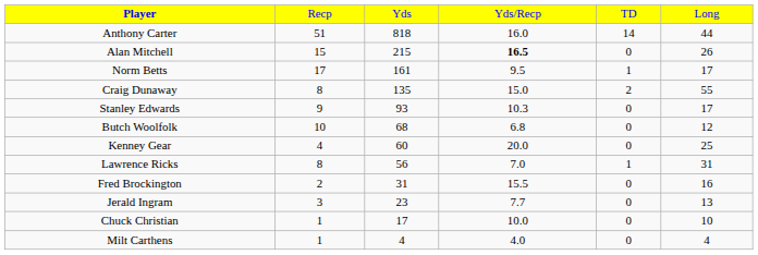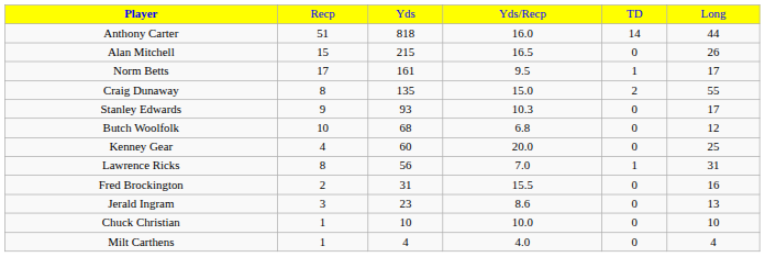 <table class="wikitable" width="80%">
 <tr align="center"  style="background:yellow;color:blue;">
 <td><strong>Player</strong></td>
 <td>Recp</td>
 <td>Yds</td>
 <td>Yds/Recp</td>
 <td>TD</td>
 <td>Long</td>
 </tr>
 <tr align="center" bgcolor="">
 <td>Anthony Carter</td>
 <td>51</td>
 <td>818</td>
 <td>16.0</td>
 <td>14</td>
 <td>44</td>
 </tr>
 <tr align="center" bgcolor="">
 <td>Alan Mitchell</td>
 <td>15</td>
 <td>215</td>
-<td><strong>16.5</strong></td>
+<td>16.5</td>
 <td>0</td>
 <td>26</td>
 </tr>
 <tr align="center" bgcolor="">
 <td>Norm Betts</td>
 <td>17</td>
 <td>161</td>
 <td>9.5</td>
 <td>1</td>
 <td>17</td>
 </tr>
 <tr align="center" bgcolor="">
 <td>Craig Dunaway</td>
 <td>8</td>
 <td>135</td>
 <td>15.0</td>
 <td>2</td>
 <td>55</td>
 </tr>
 <tr align="center" bgcolor="">
 <td>Stanley Edwards</td>
 <td>9</td>
 <td>93</td>
 <td>10.3</td>
 <td>0</td>
 <td>17</td>
 </tr>
 <tr align="center" bgcolor="">
 <td>Butch Woolfolk</td>
 <td>10</td>
 <td>68</td>
 <td>6.8</td>
 <td>0</td>
 <td>12</td>
 </tr>
 <tr align="center" bgcolor="">
 <td>Kenney Gear</td>
 <td>4</td>
 <td>60</td>
 <td>20.0</td>
 <td>0</td>
 <td>25</td>
 </tr>
 <tr align="center" bgcolor="">
 <td>Lawrence Ricks</td>
 <td>8</td>
 <td>56</td>
 <td>7.0</td>
 <td>1</td>
 <td>31</td>
 </tr>
 <tr align="center" bgcolor="">
 <td>Fred Brockington</td>
 <td>2</td>
 <td>31</td>
 <td>15.5</td>
 <td>0</td>
 <td>16</td>
 </tr>
 <tr align="center" bgcolor="">
 <td>Jerald Ingram</td>
 <td>3</td>
 <td>23</td>
-<td>7.7</td>
+<td>8.6</td>
 <td>0</td>
 <td>13</td>
 </tr>
 <tr align="center" bgcolor="">
 <td>Chuck Christian</td>
 <td>1</td>
-<td>17</td>
+<td>10</td>
 <td>10.0</td>
 <td>0</td>
 <td>10</td>
 </tr>
 <tr align="center" bgcolor="">
 <td>Milt Carthens</td>
 <td>1</td>
 <td>4</td>
 <td>4.0</td>
 <td>0</td>
 <td>4</td>
 </tr>
 </table>
